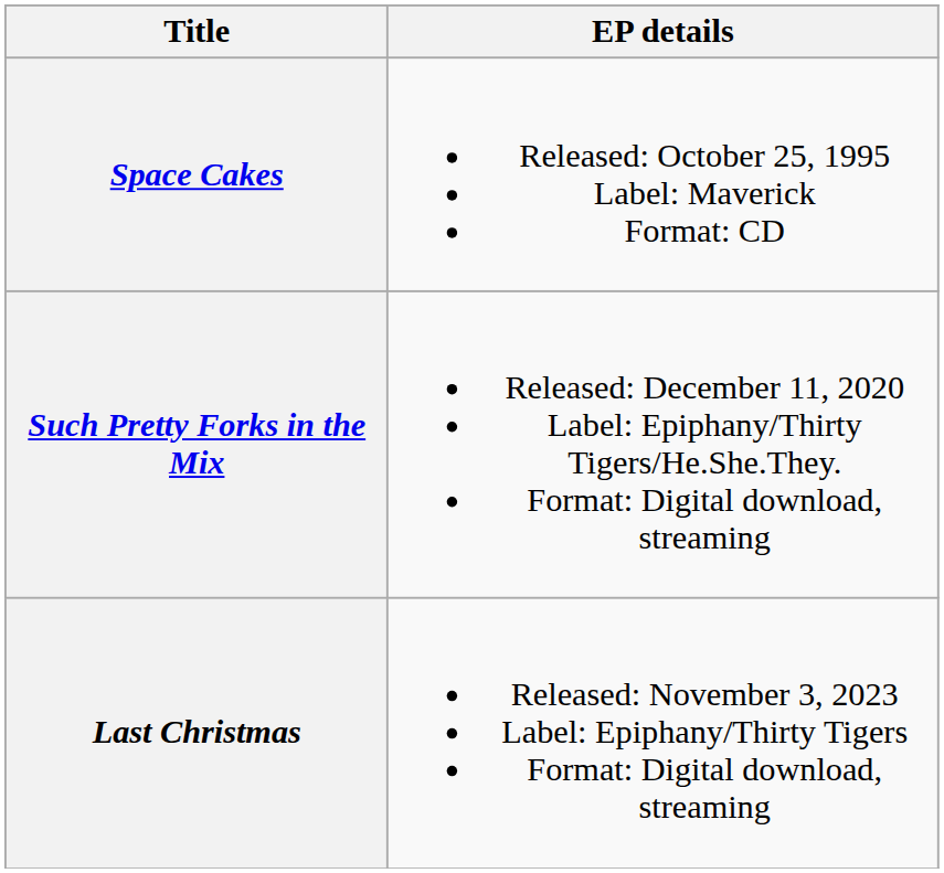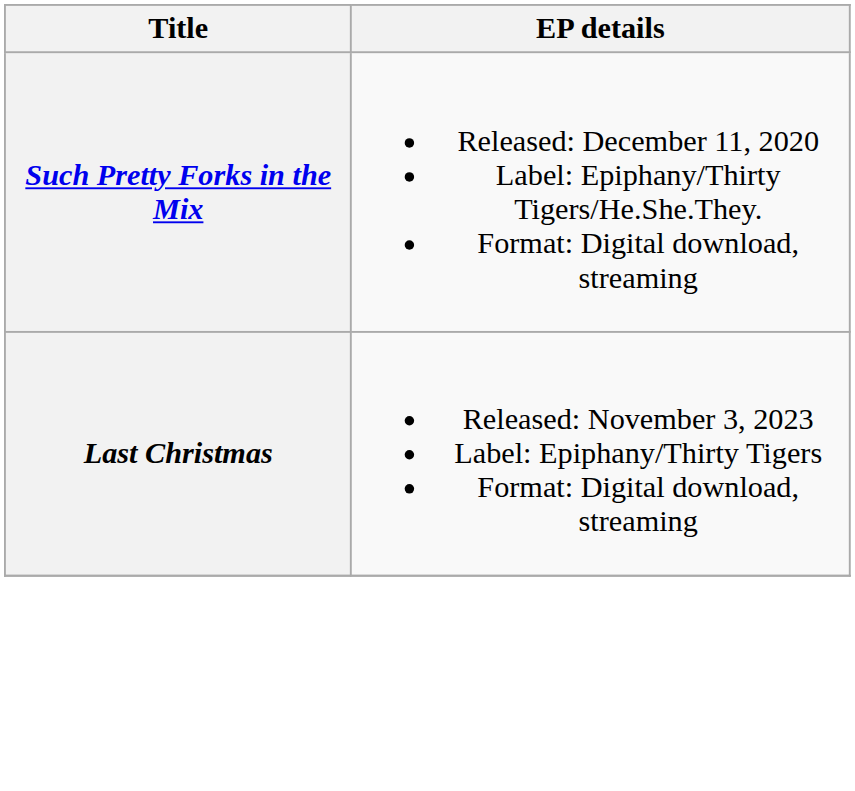 <table class="wikitable plainrowheaders" style="text-align:center; border:1">
 <tr>
 <th scope="col" style="width:11em;">Title</th>
 <th scope="col" style="width:16em;">EP details</th>
-</tr>
-<tr>
-<th scope="row"><em><a href='#'>Space Cakes</a></em></th>
-<td><br><ul><li>Released: October 25, 1995</li><li>Label: Maverick</li><li>Format: CD</li></ul></td>
 </tr>
 <tr>
 <th scope="row"><em><a href='#'>Such Pretty Forks in the Mix</a></em></th>
 <td><br><ul><li>Released: December 11, 2020</li><li>Label: Epiphany/Thirty Tigers/He.She.They.</li><li>Format: Digital download, streaming</li></ul></td>
 </tr>
 <tr>
 <th scope="row"><em>Last Christmas</em></th>
 <td><br><ul><li>Released: November 3, 2023</li><li>Label: Epiphany/Thirty Tigers</li><li>Format: Digital download, streaming</li></ul></td>
 </tr>
 <tr>
 </tr>
 </table>
